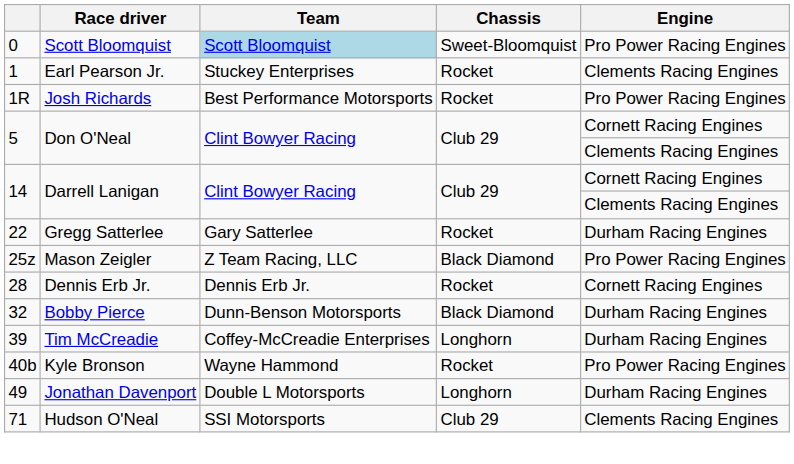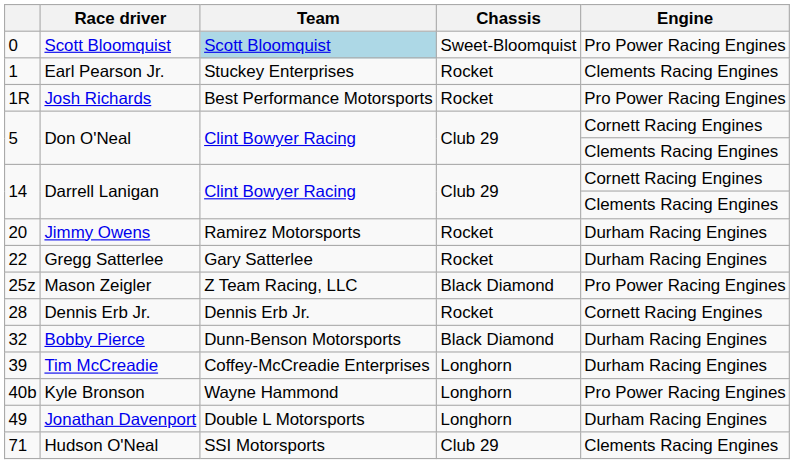 <table class="wikitable" style="font-size: 95%;">
 <tr>
 <th></th>
 <th>Race driver</th>
 <th>Team</th>
 <th>Chassis</th>
 <th>Engine</th>
 </tr>
 <tr>
 <td>0</td>
 <td><a href='#'>Scott Bloomquist</a></td>
 <td style="background: lightblue;"><a href='#'>Scott Bloomquist</a></td>
 <td>Sweet-Bloomquist</td>
 <td>Pro Power Racing Engines</td>
 </tr>
 <tr>
 <td>1</td>
 <td>Earl Pearson Jr.</td>
 <td>Stuckey Enterprises</td>
 <td>Rocket</td>
 <td>Clements Racing Engines</td>
 </tr>
 <tr>
 <td>1R</td>
 <td><a href='#'>Josh Richards</a></td>
 <td>Best Performance Motorsports</td>
 <td>Rocket</td>
 <td>Pro Power Racing Engines</td>
 </tr>
 <tr>
 <td rowspan=2>5</td>
 <td rowspan=2>Don O'Neal</td>
 <td rowspan=2><a href='#'>Clint Bowyer Racing</a></td>
 <td rowspan=2>Club 29</td>
 <td>Cornett Racing Engines</td>
 </tr>
 <tr>
 <td>Clements Racing Engines</td>
 </tr>
 <tr>
 <td rowspan=2>14</td>
 <td rowspan=2>Darrell Lanigan</td>
 <td rowspan=2><a href='#'>Clint Bowyer Racing</a></td>
 <td rowspan=2>Club 29</td>
 <td>Cornett Racing Engines</td>
 </tr>
 <tr>
 <td>Clements Racing Engines</td>
 </tr>
 <tr>
+<td>20</td>
+<td><a href='#'>Jimmy Owens</a></td>
+<td>Ramirez Motorsports</td>
+<td>Rocket</td>
+<td>Durham Racing Engines</td>
+</tr>
+<tr>
 <td>22</td>
 <td>Gregg Satterlee</td>
 <td>Gary Satterlee</td>
 <td>Rocket</td>
 <td>Durham Racing Engines</td>
 </tr>
 <tr>
 <td>25z</td>
 <td>Mason Zeigler</td>
 <td>Z Team Racing, LLC</td>
 <td>Black Diamond</td>
 <td>Pro Power Racing Engines</td>
 </tr>
 <tr>
 <td>28</td>
 <td>Dennis Erb Jr.</td>
 <td>Dennis Erb Jr.</td>
 <td>Rocket</td>
 <td>Cornett Racing Engines</td>
 </tr>
 <tr>
 <td>32</td>
 <td><a href='#'>Bobby Pierce</a></td>
 <td>Dunn-Benson Motorsports</td>
 <td>Black Diamond</td>
 <td>Durham Racing Engines</td>
 </tr>
 <tr>
 <td>39</td>
 <td><a href='#'>Tim McCreadie</a></td>
 <td>Coffey-McCreadie Enterprises</td>
 <td>Longhorn</td>
 <td>Durham Racing Engines</td>
 </tr>
 <tr>
 <td>40b</td>
 <td>Kyle Bronson</td>
 <td>Wayne Hammond</td>
-<td>Rocket</td>
+<td>Longhorn</td>
 <td>Pro Power Racing Engines</td>
 </tr>
 <tr>
 <td>49</td>
 <td><a href='#'>Jonathan Davenport</a></td>
 <td>Double L Motorsports</td>
 <td>Longhorn</td>
 <td>Durham Racing Engines</td>
 </tr>
 <tr>
 <td>71</td>
 <td>Hudson O'Neal</td>
 <td>SSI Motorsports</td>
 <td>Club 29</td>
 <td>Clements Racing Engines</td>
 </tr>
 </table>
